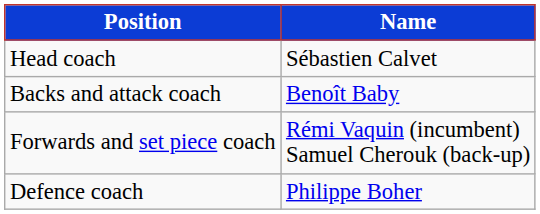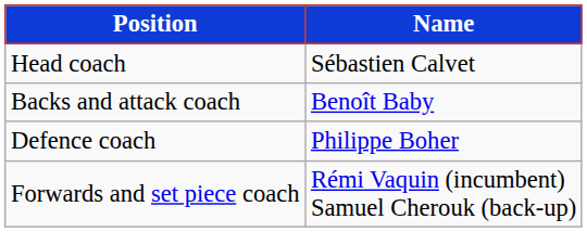 <table class="wikitable">
 <tr>
 <th style="background:#0C3CD5;color:#FFFFFF;border:1px solid #C1342B">Position</th>
 <th style="background:#0C3CD5;color:#FFFFFF;border:1px solid #C1342B">Name</th>
 </tr>
 <tr>
 <td>Head coach</td>
 <td> Sébastien Calvet</td>
 </tr>
 <tr>
 <td>Backs and attack coach</td>
 <td> <a href='#'>Benoît Baby</a></td>
 </tr>
 <tr>
+<td>Defence coach</td>
+<td> <a href='#'>Philippe Boher</a></td>
+</tr>
+<tr>
 <td>Forwards and <a href='#'>set piece</a> coach</td>
 <td> <a href='#'>Rémi Vaquin</a> (incumbent)<br> Samuel Cherouk (back-up)</td>
 </tr>
-<tr>
-<td>Defence coach</td>
-<td> <a href='#'>Philippe Boher</a></td>
-</tr>
 </table>
